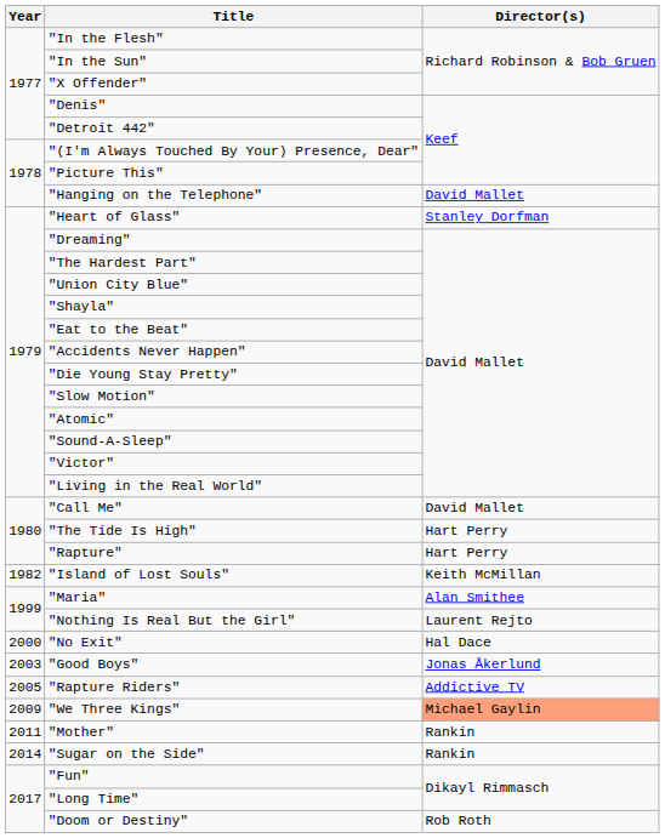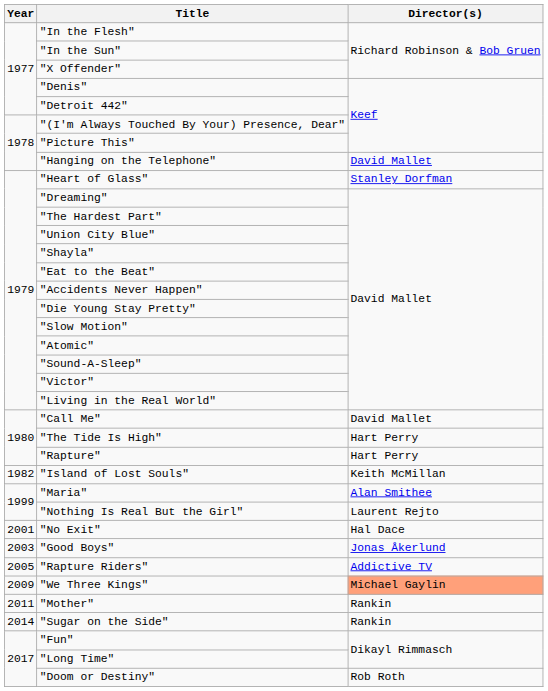 <table class="wikitable">
 <tr>
 <th>Year</th>
 <th>Title</th>
 <th>Director(s)</th>
 </tr>
 <tr>
 <td rowspan="5">1977</td>
 <td>"In the Flesh"</td>
 <td rowspan="3">Richard Robinson & <a href='#'>Bob Gruen</a></td>
 </tr>
 <tr>
 <td>"In the Sun"</td>
 </tr>
 <tr>
 <td>"X Offender"</td>
 </tr>
 <tr>
 <td>"Denis"</td>
 <td rowspan="4"><a href='#'>Keef</a></td>
 </tr>
 <tr>
 <td>"Detroit 442"</td>
 </tr>
 <tr>
 <td rowspan="3">1978</td>
 <td>"(I'm Always Touched By Your) Presence, Dear"</td>
 </tr>
 <tr>
 <td>"Picture This"</td>
 </tr>
 <tr>
 <td>"Hanging on the Telephone"</td>
 <td><a href='#'>David Mallet</a></td>
 </tr>
 <tr>
 <td rowspan="13">1979</td>
 <td>"Heart of Glass"</td>
 <td><a href='#'>Stanley Dorfman</a></td>
 </tr>
 <tr>
 <td>"Dreaming"</td>
 <td rowspan="12">David Mallet</td>
 </tr>
 <tr>
 <td>"The Hardest Part"</td>
 </tr>
 <tr>
 <td>"Union City Blue"</td>
 </tr>
 <tr>
 <td>"Shayla"</td>
 </tr>
 <tr>
 <td>"Eat to the Beat"</td>
 </tr>
 <tr>
 <td>"Accidents Never Happen"</td>
 </tr>
 <tr>
 <td>"Die Young Stay Pretty"</td>
 </tr>
 <tr>
 <td>"Slow Motion"</td>
 </tr>
 <tr>
 <td>"Atomic"</td>
 </tr>
 <tr>
 <td>"Sound-A-Sleep"</td>
 </tr>
 <tr>
 <td>"Victor"</td>
 </tr>
 <tr>
 <td>"Living in the Real World"</td>
 </tr>
 <tr>
 <td rowspan="3">1980</td>
 <td>"Call Me"</td>
 <td>David Mallet</td>
 </tr>
 <tr>
 <td>"The Tide Is High"</td>
 <td>Hart Perry</td>
 </tr>
 <tr>
 <td>"Rapture"</td>
 <td>Hart Perry</td>
 </tr>
 <tr>
 <td>1982</td>
 <td>"Island of Lost Souls"</td>
 <td>Keith McMillan</td>
 </tr>
 <tr>
 <td rowspan="2">1999</td>
 <td>"Maria"</td>
 <td><a href='#'>Alan Smithee</a></td>
 </tr>
 <tr>
 <td>"Nothing Is Real But the Girl"</td>
 <td>Laurent Rejto</td>
 </tr>
 <tr>
-<td>2000</td>
+<td>2001</td>
 <td>"No Exit"</td>
 <td>Hal Dace</td>
 </tr>
 <tr>
 <td>2003</td>
 <td>"Good Boys"</td>
 <td><a href='#'>Jonas Åkerlund</a></td>
 </tr>
 <tr>
 <td>2005</td>
 <td>"Rapture Riders"</td>
 <td><a href='#'>Addictive TV</a></td>
 </tr>
 <tr>
 <td>2009</td>
 <td>"We Three Kings"</td>
 <td style="background: lightsalmon;">Michael Gaylin</td>
 </tr>
 <tr>
 <td>2011</td>
 <td>"Mother"</td>
 <td>Rankin</td>
 </tr>
 <tr>
 <td>2014</td>
 <td>"Sugar on the Side"</td>
 <td>Rankin</td>
 </tr>
 <tr>
 <td rowspan="3">2017</td>
 <td>"Fun"</td>
 <td rowspan="2">Dikayl Rimmasch</td>
 </tr>
 <tr>
 <td>"Long Time"</td>
 </tr>
 <tr>
 <td>"Doom or Destiny"</td>
 <td>Rob Roth</td>
 </tr>
 </table>
